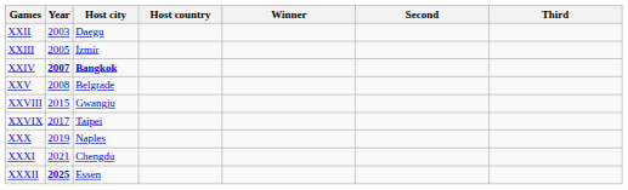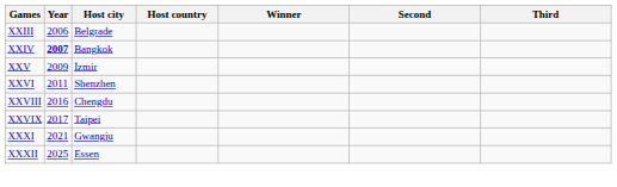 <table class=wikitable style=font-size:90%;>
 <tr>
 <th width=40>Games</th>
 <th width=30>Year</th>
 <th width=80>Host city</th>
 <th width=105>Host country</th>
 <th width=170>Winner</th>
 <th width=170>Second</th>
 <th width=170>Third</th>
 </tr>
 <tr>
-<td><a href='#'>XXII</a></td>
-<td><a href='#'>2003</a></td>
-<td><a href='#'>Daegu</a></td>
-<td></td>
-<td></td>
-<td></td>
-<td></td>
-</tr>
-<tr>
 <td><a href='#'>XXIII</a></td>
-<td><a href='#'>2005</a></td>
-<td><a href='#'>İzmir</a></td>
+<td><a href='#'>2006</a></td>
+<td><a href='#'>Belgrade</a></td>
 <td></td>
 <td></td>
 <td></td>
 <td></td>
 </tr>
 <tr>
 <td><a href='#'>XXIV</a></td>
 <td><strong><a href='#'>2007</a></strong></td>
-<td><strong><a href='#'>Bangkok</a></strong></td>
+<td><a href='#'>Bangkok</a></td>
 <td></td>
 <td></td>
 <td></td>
 <td></td>
 </tr>
 <tr>
 <td><a href='#'>XXV</a></td>
-<td><a href='#'>2008</a></td>
-<td><a href='#'>Belgrade</a></td>
+<td><a href='#'>2009</a></td>
+<td><a href='#'>İzmir</a></td>
+<td></td>
+<td></td>
+<td></td>
+<td></td>
+</tr>
+<tr>
+<td><a href='#'>XXVI</a></td>
+<td><a href='#'>2011</a></td>
+<td><a href='#'>Shenzhen</a></td>
 <td></td>
 <td></td>
 <td></td>
 <td></td>
 </tr>
 <tr>
 <td><a href='#'>XXVIII</a></td>
-<td><a href='#'>2015</a></td>
-<td><a href='#'>Gwangju</a></td>
+<td><a href='#'>2016</a></td>
+<td><a href='#'>Chengdu</a></td>
 <td></td>
 <td></td>
 <td></td>
 <td></td>
 </tr>
 <tr>
 <td><a href='#'>XXVIX</a></td>
 <td><a href='#'>2017</a></td>
 <td><a href='#'>Taipei</a></td>
 <td></td>
 <td></td>
 <td></td>
 <td></td>
 </tr>
 <tr>
-<td><a href='#'>XXX</a></td>
-<td><a href='#'>2019</a></td>
-<td><a href='#'>Naples</a></td>
-<td></td>
-<td></td>
-<td></td>
-<td></td>
-</tr>
-<tr>
 <td><a href='#'>XXXI</a></td>
 <td><a href='#'>2021</a></td>
-<td><a href='#'>Chengdu</a></td>
+<td><a href='#'>Gwangju</a></td>
 <td></td>
 <td></td>
 <td></td>
 <td></td>
 </tr>
 <tr>
 <td><a href='#'>XXXII</a></td>
-<td><strong><a href='#'>2025</a></strong></td>
+<td><a href='#'>2025</a></td>
 <td><a href='#'>Essen</a></td>
 <td></td>
 <td></td>
 <td></td>
 <td></td>
 </tr>
 </table>
